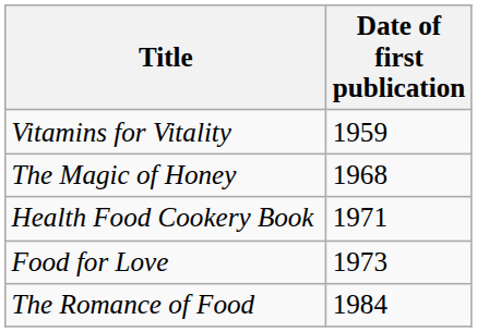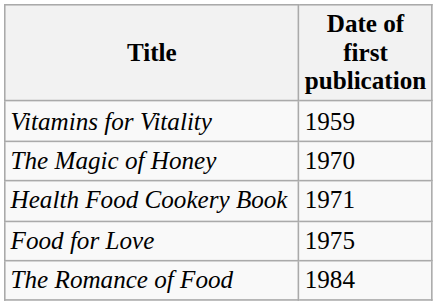 <table class="wikitable plainrowheaders sortable" style="margin-right: 0;">
 <tr>
 <th width="180">Title</th>
 <th width="60">Date of first<br>publication</th>
 </tr>
 <tr>
 <td><em>Vitamins for Vitality</em></td>
 <td>1959</td>
 </tr>
 <tr>
 <td><em>The Magic of Honey</em></td>
-<td>1968</td>
+<td>1970</td>
 </tr>
 <tr>
 <td><em>Health Food Cookery Book</em></td>
 <td>1971</td>
 </tr>
 <tr>
 <td><em>Food for Love</em></td>
-<td>1973</td>
+<td>1975</td>
 </tr>
 <tr>
 <td><em>The Romance of Food</em></td>
 <td>1984</td>
 </tr>
 </table>
